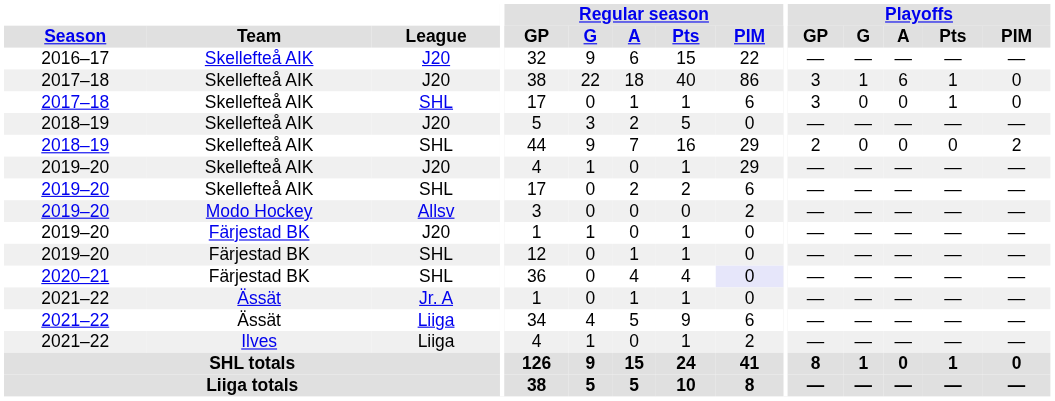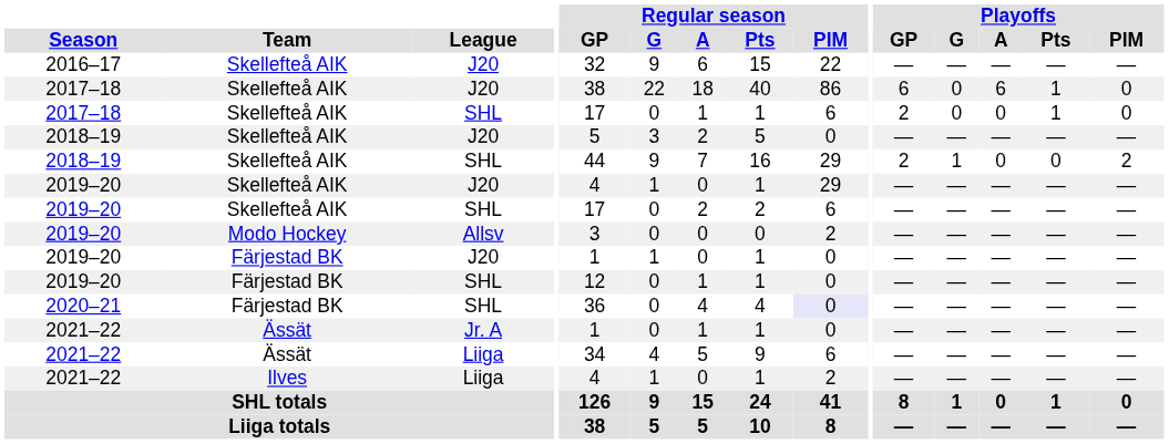 <table border="0" cellpadding="1" cellspacing="0" style="text-align:center; width:60em">
 <tr bgcolor="#e0e0e0">
 <th colspan="3" bgcolor="#ffffff"></th>
 <th rowspan="100" bgcolor="#ffffff"></th>
 <th colspan="5"><a href='#'>Regular season</a></th>
 <th rowspan="100" bgcolor="#ffffff"></th>
 <th colspan="5"><a href='#'>Playoffs</a></th>
 </tr>
 <tr bgcolor="#e0e0e0">
 <th><a href='#'>Season</a></th>
 <th>Team</th>
 <th>League</th>
 <th>GP</th>
 <th><a href='#'>G</a></th>
 <th><a href='#'>A</a></th>
 <th><a href='#'>Pts</a></th>
 <th><a href='#'>PIM</a></th>
 <th>GP</th>
 <th>G</th>
 <th>A</th>
 <th>Pts</th>
 <th>PIM</th>
 </tr>
 <tr>
 <td>2016–17</td>
 <td><a href='#'>Skellefteå AIK</a></td>
 <td><a href='#'>J20</a></td>
 <td>32</td>
 <td>9</td>
 <td>6</td>
 <td>15</td>
 <td>22</td>
 <td>—</td>
 <td>—</td>
 <td>—</td>
 <td>—</td>
 <td>—</td>
 </tr>
 <tr bgcolor="#f0f0f0">
 <td>2017–18</td>
 <td>Skellefteå AIK</td>
 <td>J20</td>
 <td>38</td>
 <td>22</td>
 <td>18</td>
 <td>40</td>
 <td>86</td>
-<td>3</td>
-<td>1</td>
+<td>6</td>
+<td>0</td>
 <td>6</td>
 <td>1</td>
 <td>0</td>
 </tr>
 <tr>
 <td><a href='#'>2017–18</a></td>
 <td>Skellefteå AIK</td>
 <td><a href='#'>SHL</a></td>
 <td>17</td>
 <td>0</td>
 <td>1</td>
 <td>1</td>
 <td>6</td>
-<td>3</td>
+<td>2</td>
 <td>0</td>
 <td>0</td>
 <td>1</td>
 <td>0</td>
 </tr>
 <tr bgcolor="#f0f0f0">
 <td>2018–19</td>
 <td>Skellefteå AIK</td>
 <td>J20</td>
 <td>5</td>
 <td>3</td>
 <td>2</td>
 <td>5</td>
 <td>0</td>
 <td>—</td>
 <td>—</td>
 <td>—</td>
 <td>—</td>
 <td>—</td>
 </tr>
 <tr>
 <td><a href='#'>2018–19</a></td>
 <td>Skellefteå AIK</td>
 <td>SHL</td>
 <td>44</td>
 <td>9</td>
 <td>7</td>
 <td>16</td>
 <td>29</td>
 <td>2</td>
-<td>0</td>
+<td>1</td>
 <td>0</td>
 <td>0</td>
 <td>2</td>
 </tr>
 <tr bgcolor="#f0f0f0">
 <td>2019–20</td>
 <td>Skellefteå AIK</td>
 <td>J20</td>
 <td>4</td>
 <td>1</td>
 <td>0</td>
 <td>1</td>
 <td>29</td>
 <td>—</td>
 <td>—</td>
 <td>—</td>
 <td>—</td>
 <td>—</td>
 </tr>
 <tr>
 <td><a href='#'>2019–20</a></td>
 <td>Skellefteå AIK</td>
 <td>SHL</td>
 <td>17</td>
 <td>0</td>
 <td>2</td>
 <td>2</td>
 <td>6</td>
 <td>—</td>
 <td>—</td>
 <td>—</td>
 <td>—</td>
 <td>—</td>
 </tr>
 <tr bgcolor="#f0f0f0">
 <td><a href='#'>2019–20</a></td>
 <td><a href='#'>Modo Hockey</a></td>
 <td><a href='#'>Allsv</a></td>
 <td>3</td>
 <td>0</td>
 <td>0</td>
 <td>0</td>
 <td>2</td>
 <td>—</td>
 <td>—</td>
 <td>—</td>
 <td>—</td>
 <td>—</td>
 </tr>
 <tr>
 <td>2019–20</td>
 <td><a href='#'>Färjestad BK</a></td>
 <td>J20</td>
 <td>1</td>
 <td>1</td>
 <td>0</td>
 <td>1</td>
 <td>0</td>
 <td>—</td>
 <td>—</td>
 <td>—</td>
 <td>—</td>
 <td>—</td>
 </tr>
 <tr bgcolor="#f0f0f0">
 <td>2019–20</td>
 <td>Färjestad BK</td>
 <td>SHL</td>
 <td>12</td>
 <td>0</td>
 <td>1</td>
 <td>1</td>
 <td>0</td>
 <td>—</td>
 <td>—</td>
 <td>—</td>
 <td>—</td>
 <td>—</td>
 </tr>
 <tr>
 <td><a href='#'>2020–21</a></td>
 <td>Färjestad BK</td>
 <td>SHL</td>
 <td>36</td>
 <td>0</td>
 <td>4</td>
 <td>4</td>
 <td style="background: lavender;">0</td>
 <td>—</td>
 <td>—</td>
 <td>—</td>
 <td>—</td>
 <td>—</td>
 </tr>
 <tr bgcolor="#f0f0f0">
 <td>2021–22</td>
 <td><a href='#'>Ässät</a></td>
 <td><a href='#'>Jr. A</a></td>
 <td>1</td>
 <td>0</td>
 <td>1</td>
 <td>1</td>
 <td>0</td>
 <td>—</td>
 <td>—</td>
 <td>—</td>
 <td>—</td>
 <td>—</td>
 </tr>
 <tr>
 <td><a href='#'>2021–22</a></td>
 <td>Ässät</td>
 <td><a href='#'>Liiga</a></td>
 <td>34</td>
 <td>4</td>
 <td>5</td>
 <td>9</td>
 <td>6</td>
 <td>—</td>
 <td>—</td>
 <td>—</td>
 <td>—</td>
 <td>—</td>
 </tr>
 <tr bgcolor="#f0f0f0">
 <td>2021–22</td>
 <td><a href='#'>Ilves</a></td>
 <td>Liiga</td>
 <td>4</td>
 <td>1</td>
 <td>0</td>
 <td>1</td>
 <td>2</td>
 <td>—</td>
 <td>—</td>
 <td>—</td>
 <td>—</td>
 <td>—</td>
 </tr>
 <tr bgcolor="#e0e0e0">
 <th colspan="3">SHL totals</th>
 <th>126</th>
 <th>9</th>
 <th>15</th>
 <th>24</th>
 <th>41</th>
 <th>8</th>
 <th>1</th>
 <th>0</th>
 <th>1</th>
 <th>0</th>
 </tr>
 <tr bgcolor="#e0e0e0">
 <th colspan="3">Liiga totals</th>
 <th>38</th>
 <th>5</th>
 <th>5</th>
 <th>10</th>
 <th>8</th>
 <th>—</th>
 <th>—</th>
 <th>—</th>
 <th>—</th>
 <th>—</th>
 </tr>
 </table>
